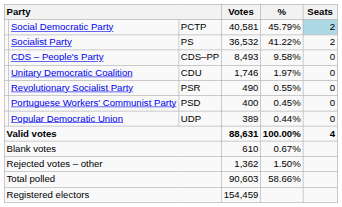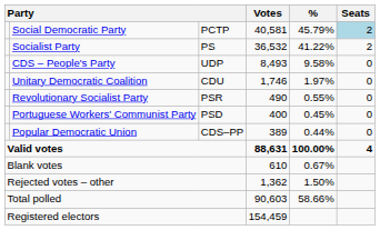 <table class="wikitable" border="1" style="text-align:right;">
 <tr>
 <th style="text-align:left;" colspan=3>Party</th>
 <th align=center width="50">Votes</th>
 <th align=center width="50">%</th>
 <th align=center width="50">Seats</th>
 </tr>
 <tr>
 <td></td>
 <td align=left><a href='#'>Social Democratic Party</a></td>
 <td align=left>PCTP</td>
 <td>40,581</td>
 <td>45.79%</td>
 <td style="background: lightblue;">2</td>
 </tr>
 <tr>
 <td></td>
 <td align=left><a href='#'>Socialist Party</a></td>
 <td align=left>PS</td>
 <td>36,532</td>
 <td>41.22%</td>
 <td>2</td>
 </tr>
 <tr>
 <td></td>
 <td align=left><a href='#'>CDS – People's Party</a></td>
-<td align=left style="white-space: nowrap;">CDS–PP</td>
+<td align=left>UDP</td>
 <td>8,493</td>
 <td>9.58%</td>
 <td>0</td>
 </tr>
 <tr>
 <td></td>
 <td align=left style="white-space: nowrap;"><a href='#'>Unitary Democratic Coalition</a></td>
 <td align=left>CDU</td>
 <td>1,746</td>
 <td>1.97%</td>
 <td>0</td>
 </tr>
 <tr>
 <td></td>
 <td align=left><a href='#'>Revolutionary Socialist Party</a></td>
 <td align=left>PSR</td>
 <td>490</td>
 <td>0.55%</td>
 <td>0</td>
 </tr>
 <tr>
 <td></td>
 <td align=left><a href='#'>Portuguese Workers' Communist Party</a></td>
 <td align=left>PSD</td>
 <td>400</td>
 <td>0.45%</td>
 <td>0</td>
 </tr>
 <tr>
 <td></td>
 <td align=left><a href='#'>Popular Democratic Union</a></td>
-<td align=left>UDP</td>
+<td align=left style="white-space: nowrap;">CDS–PP</td>
 <td>389</td>
 <td>0.44%</td>
 <td>0</td>
 </tr>
 <tr style="font-weight:bold">
 <td align=left colspan=3>Valid votes</td>
 <td>88,631</td>
 <td>100.00%</td>
 <td>4</td>
 </tr>
 <tr>
 <td align=left colspan=3>Blank votes</td>
 <td>610</td>
 <td>0.67%</td>
 <td></td>
 </tr>
 <tr>
 <td align=left colspan=3>Rejected votes – other</td>
 <td>1,362</td>
 <td>1.50%</td>
 <td></td>
 </tr>
 <tr>
 <td align=left colspan=3>Total polled</td>
 <td>90,603</td>
 <td>58.66%</td>
 <td></td>
 </tr>
 <tr>
 <td align=left colspan=3>Registered electors</td>
 <td>154,459</td>
 <td></td>
 <td></td>
 </tr>
 </table>
